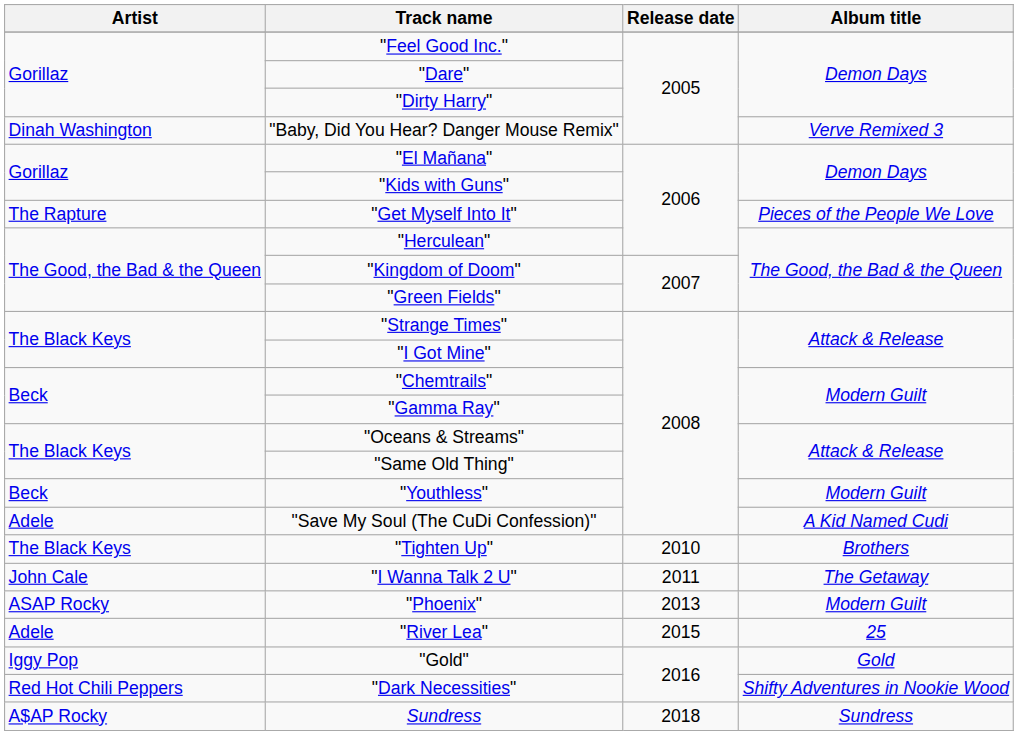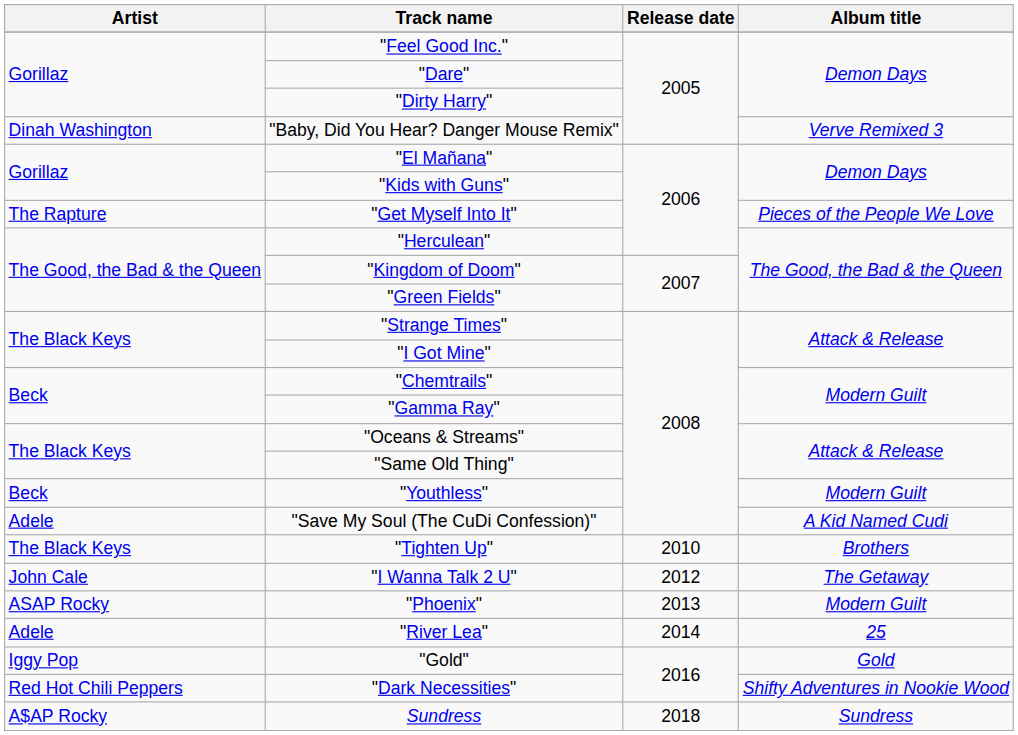 <table class="wikitable plainrowheaders" style="text-align:center;">
 <tr>
 <th rowspan="1" scope="col">Artist</th>
 <th rowspan="1" scope="col">Track name</th>
 <th rowspan="1" scope="col">Release date</th>
 <th rowspan="1" scope="col">Album title</th>
 </tr>
 <tr>
 </tr>
 <tr>
 <td rowspan="3" scope="row" align="left"><a href='#'>Gorillaz</a></td>
 <td>"<a href='#'>Feel Good Inc.</a>"</td>
 <td rowspan="4">2005</td>
 <td rowspan="3"><em><a href='#'>Demon Days</a></em></td>
 </tr>
 <tr>
 <td>"<a href='#'>Dare</a>"</td>
 </tr>
 <tr>
 <td>"<a href='#'>Dirty Harry</a>"</td>
 </tr>
 <tr>
 <td scope="row" align="left"><a href='#'>Dinah Washington</a></td>
 <td>"Baby, Did You Hear? Danger Mouse Remix"</td>
 <td><em><a href='#'>Verve Remixed 3</a></em></td>
 </tr>
 <tr>
 <td rowspan="2" scope="row" align="left"><a href='#'>Gorillaz</a></td>
 <td>"<a href='#'>El Mañana</a>"</td>
 <td rowspan="4">2006</td>
 <td rowspan="2"><em><a href='#'>Demon Days</a></em></td>
 </tr>
 <tr>
 <td>"<a href='#'>Kids with Guns</a>"</td>
 </tr>
 <tr>
 <td scope="row" align="left"><a href='#'>The Rapture</a></td>
 <td>"<a href='#'>Get Myself Into It</a>"</td>
 <td><em><a href='#'>Pieces of the People We Love</a></em></td>
 </tr>
 <tr>
 <td rowspan="3" scope="row" align="left"><a href='#'>The Good, the Bad & the Queen</a></td>
 <td>"<a href='#'>Herculean</a>"</td>
 <td rowspan="3"><em><a href='#'>The Good, the Bad & the Queen</a></em></td>
 </tr>
 <tr>
 <td>"<a href='#'>Kingdom of Doom</a>"</td>
 <td rowspan="2">2007</td>
 </tr>
 <tr>
 <td>"<a href='#'>Green Fields</a>"</td>
 </tr>
 <tr>
 <td rowspan="2" scope="row" align="left"><a href='#'>The Black Keys</a></td>
 <td>"<a href='#'>Strange Times</a>"</td>
 <td rowspan="8">2008</td>
 <td rowspan="2"><em><a href='#'>Attack & Release</a></em></td>
 </tr>
 <tr>
 <td>"<a href='#'>I Got Mine</a>"</td>
 </tr>
 <tr>
 <td rowspan="2" scope="row" align="left"><a href='#'>Beck</a></td>
 <td>"<a href='#'>Chemtrails</a>"</td>
 <td rowspan="2"><em><a href='#'>Modern Guilt</a></em></td>
 </tr>
 <tr>
 <td>"<a href='#'>Gamma Ray</a>"</td>
 </tr>
 <tr>
 <td rowspan="2" scope="row" align="left"><a href='#'>The Black Keys</a></td>
 <td>"Oceans & Streams"</td>
 <td rowspan="2"><em><a href='#'>Attack & Release</a></em></td>
 </tr>
 <tr>
 <td>"Same Old Thing"</td>
 </tr>
 <tr>
 <td scope="row" align="left"><a href='#'>Beck</a></td>
 <td>"<a href='#'>Youthless</a>"</td>
 <td><em><a href='#'>Modern Guilt</a></em></td>
 </tr>
 <tr>
 <td scope="row" align="left"><a href='#'>Adele</a></td>
 <td>"Save My Soul (The CuDi Confession)"</td>
 <td><em><a href='#'>A Kid Named Cudi</a></em></td>
 </tr>
 <tr>
 <td scope="row" align="left"><a href='#'>The Black Keys</a></td>
 <td>"<a href='#'>Tighten Up</a>"</td>
 <td>2010</td>
 <td><em><a href='#'>Brothers</a></em></td>
 </tr>
 <tr>
 <td scope="row" align="left"><a href='#'>John Cale</a></td>
 <td>"<a href='#'>I Wanna Talk 2 U</a>"</td>
-<td>2011</td>
+<td>2012</td>
 <td><em><a href='#'>The Getaway</a></em></td>
 </tr>
 <tr>
 <td scope="row" align="left"><a href='#'>ASAP Rocky</a></td>
 <td>"<a href='#'>Phoenix</a>"</td>
 <td>2013</td>
 <td><em><a href='#'>Modern Guilt</a></em></td>
 </tr>
 <tr>
 <td scope="row" align="left"><a href='#'>Adele</a></td>
 <td>"<a href='#'>River Lea</a>"</td>
-<td>2015</td>
+<td>2014</td>
 <td><em><a href='#'>25</a></em></td>
 </tr>
 <tr>
 <td scope="row" align="left"><a href='#'>Iggy Pop</a></td>
 <td>"Gold"</td>
 <td rowspan="2">2016</td>
 <td><em><a href='#'>Gold</a></em></td>
 </tr>
 <tr>
 <td scope="row" align="left"><a href='#'>Red Hot Chili Peppers</a></td>
 <td>"<a href='#'>Dark Necessities</a>"</td>
 <td><em><a href='#'>Shifty Adventures in Nookie Wood</a></em></td>
 </tr>
 <tr>
 <td scope="row" align="left"><a href='#'>A$AP Rocky</a></td>
 <td><em><a href='#'>Sundress</a></em></td>
 <td>2018</td>
 <td><em><a href='#'>Sundress</a></em></td>
 </tr>
 </table>
